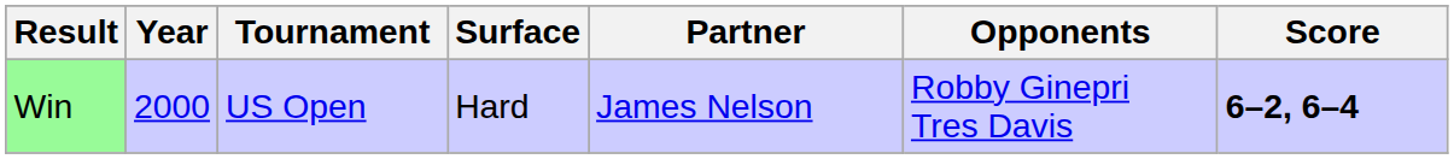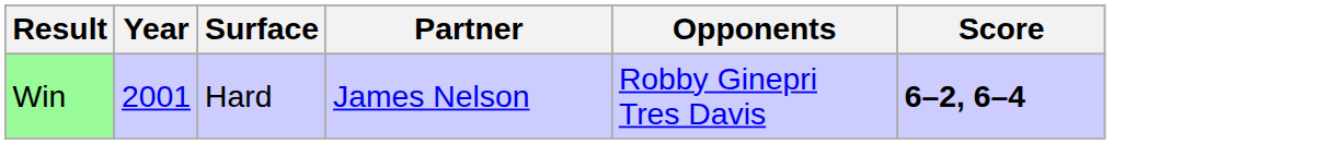 <table class="sortable wikitable">
 <tr>
 <th style="width:40px;">Result</th>
 <th style="width:30px;">Year</th>
-<th style="width:100px;">Tournament</th>
 <th style="width:50px;">Surface</th>
 <th style="width:140px;">Partner</th>
 <th style="width:140px;">Opponents</th>
 <th style="width:100px;" class="unsortable">Score</th>
 </tr>
 <tr style="background:#ccccff;">
 <td style="background:#98fb98;">Win</td>
-<td><a href='#'>2000</a></td>
-<td><a href='#'>US Open</a></td>
+<td><a href='#'>2001</a></td>
 <td>Hard</td>
 <td> <a href='#'>James Nelson</a></td>
 <td> <a href='#'>Robby Ginepri</a> <br>  <a href='#'>Tres Davis</a></td>
 <td><strong>6–2, 6–4</strong></td>
 </tr>
 </table>
